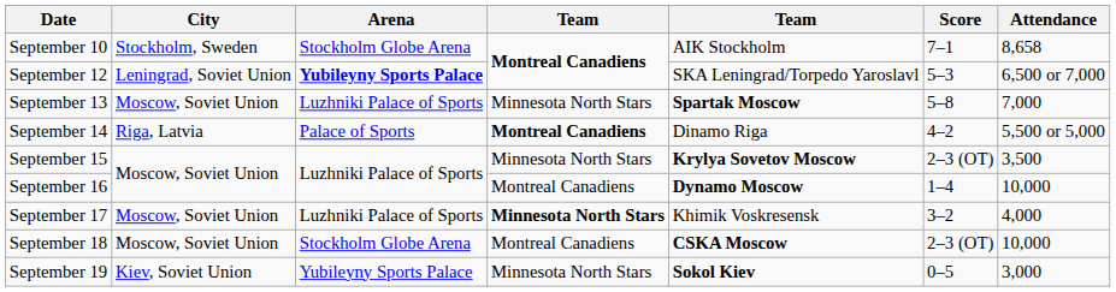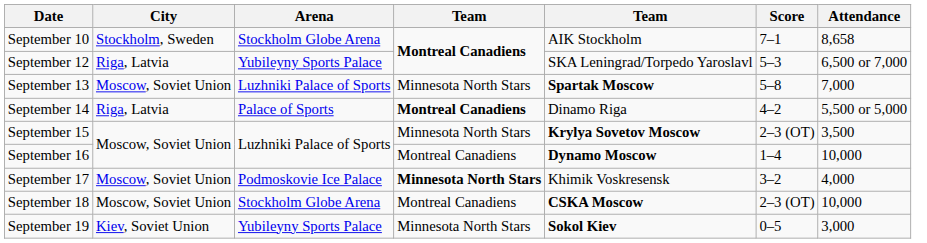 <table class="wikitable">
 <tr>
 <th>Date</th>
 <th>City</th>
 <th>Arena</th>
 <th>Team</th>
 <th>Team</th>
 <th>Score</th>
 <th>Attendance</th>
 </tr>
 <tr>
 <td>September 10</td>
 <td><a href='#'>Stockholm</a>, Sweden</td>
 <td><a href='#'>Stockholm Globe Arena</a></td>
 <td rowspan="2"><strong>Montreal Canadiens</strong></td>
 <td>AIK Stockholm</td>
 <td>7–1</td>
 <td>8,658</td>
 </tr>
 <tr>
 <td>September 12</td>
-<td><a href='#'>Leningrad</a>, Soviet Union</td>
-<td><strong><a href='#'>Yubileyny Sports Palace</a></strong></td>
+<td><a href='#'>Riga</a>, Latvia</td>
+<td><a href='#'>Yubileyny Sports Palace</a></td>
 <td>SKA Leningrad/Torpedo Yaroslavl</td>
 <td>5–3</td>
 <td>6,500 or 7,000</td>
 </tr>
 <tr>
 <td>September 13</td>
 <td><a href='#'>Moscow</a>, Soviet Union</td>
 <td><a href='#'>Luzhniki Palace of Sports</a></td>
 <td>Minnesota North Stars</td>
 <td><strong>Spartak Moscow</strong></td>
 <td>5–8</td>
 <td>7,000</td>
 </tr>
 <tr>
 <td>September 14</td>
 <td><a href='#'>Riga</a>, Latvia</td>
 <td><a href='#'>Palace of Sports</a></td>
 <td><strong>Montreal Canadiens</strong></td>
 <td>Dinamo Riga</td>
 <td>4–2</td>
 <td>5,500 or 5,000</td>
 </tr>
 <tr>
 <td>September 15</td>
 <td rowspan="2">Moscow, Soviet Union</td>
 <td rowspan="2">Luzhniki Palace of Sports</td>
 <td>Minnesota North Stars</td>
 <td><strong>Krylya Sovetov Moscow</strong></td>
 <td>2–3 (OT)</td>
 <td>3,500</td>
 </tr>
 <tr>
 <td>September 16</td>
 <td>Montreal Canadiens</td>
 <td><strong>Dynamo Moscow</strong></td>
 <td>1–4</td>
 <td>10,000</td>
 </tr>
 <tr>
 <td>September 17</td>
 <td><a href='#'>Moscow</a>, Soviet Union</td>
-<td>Luzhniki Palace of Sports</td>
+<td><a href='#'>Podmoskovie Ice Palace</a></td>
 <td><strong>Minnesota North Stars</strong></td>
 <td>Khimik Voskresensk</td>
 <td>3–2</td>
 <td>4,000</td>
 </tr>
 <tr>
 <td>September 18</td>
 <td>Moscow, Soviet Union</td>
 <td><a href='#'>Stockholm Globe Arena</a></td>
 <td>Montreal Canadiens</td>
 <td><strong>CSKA Moscow</strong></td>
 <td>2–3 (OT)</td>
 <td>10,000</td>
 </tr>
 <tr>
 <td>September 19</td>
 <td><a href='#'>Kiev</a>, Soviet Union</td>
 <td><a href='#'>Yubileyny Sports Palace</a></td>
 <td>Minnesota North Stars</td>
 <td><strong>Sokol Kiev</strong></td>
 <td>0–5</td>
 <td>3,000</td>
 </tr>
 </table>
